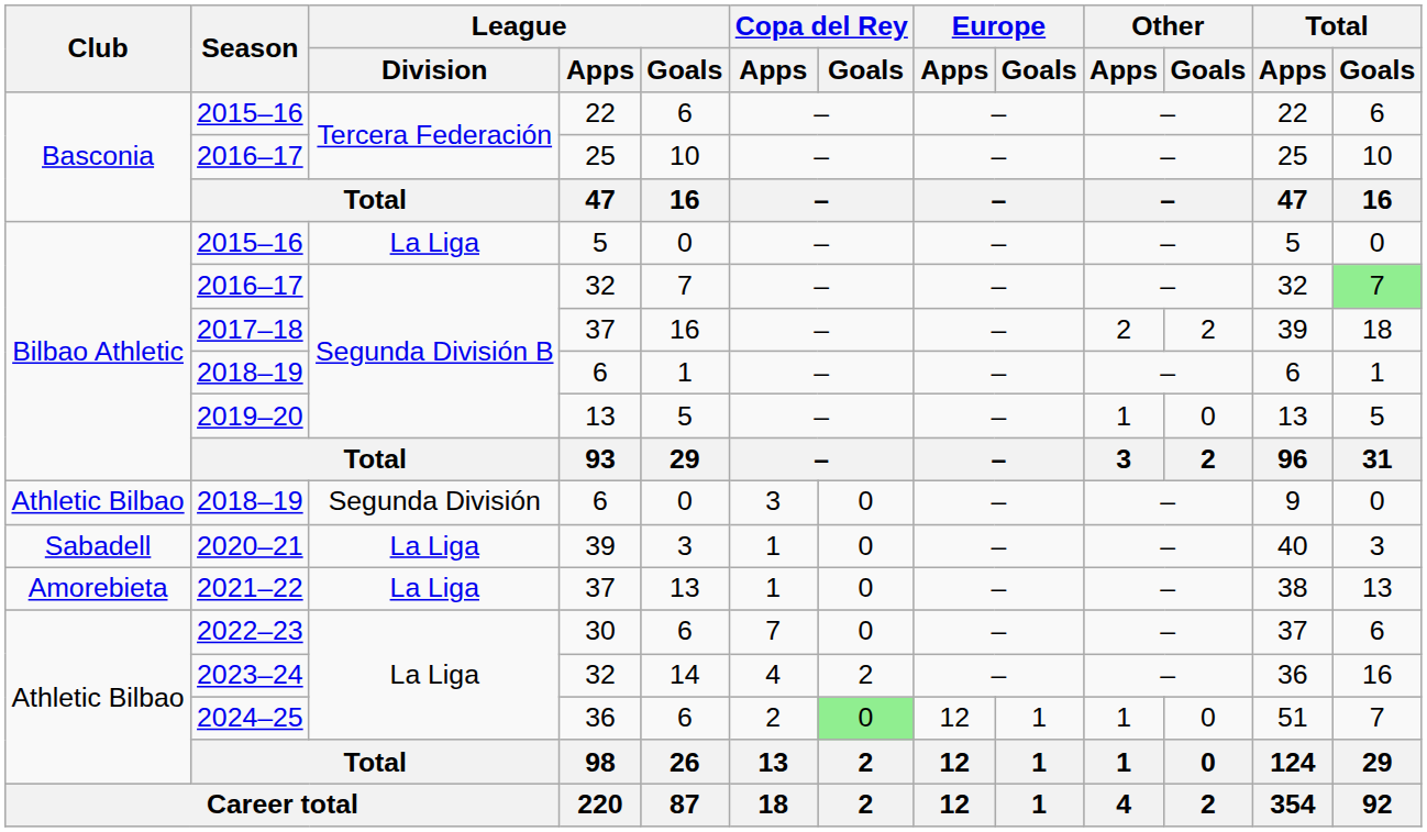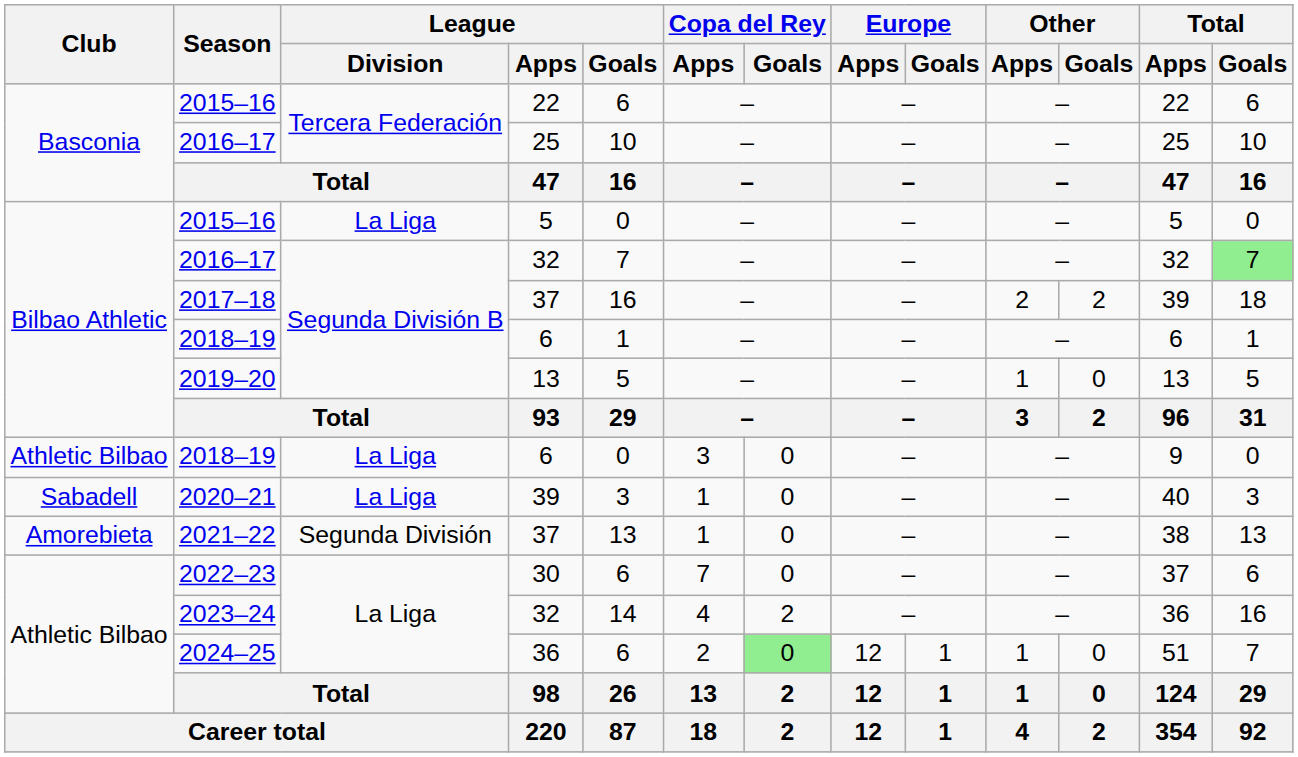 <table class="wikitable" style="text-align:center">
 <tr>
 <th rowspan="2">Club</th>
 <th rowspan="2">Season</th>
 <th colspan="3">League</th>
 <th colspan="2"><a href='#'>Copa del Rey</a></th>
 <th colspan="2"><a href='#'>Europe</a></th>
 <th colspan="2">Other</th>
 <th colspan="2">Total</th>
 </tr>
 <tr>
 <th>Division</th>
 <th>Apps</th>
 <th>Goals</th>
 <th>Apps</th>
 <th>Goals</th>
 <th>Apps</th>
 <th>Goals</th>
 <th>Apps</th>
 <th>Goals</th>
 <th>Apps</th>
 <th>Goals</th>
 </tr>
 <tr>
 <td rowspan=3><a href='#'>Basconia</a></td>
 <td><a href='#'>2015–16</a></td>
 <td rowspan=2><a href='#'>Tercera Federación</a></td>
 <td>22</td>
 <td>6</td>
 <td colspan="2">–</td>
 <td colspan="2">–</td>
 <td colspan="2">–</td>
 <td>22</td>
 <td>6</td>
 </tr>
 <tr>
 <td><a href='#'>2016–17</a></td>
 <td>25</td>
 <td>10</td>
 <td colspan="2">–</td>
 <td colspan="2">–</td>
 <td colspan="2">–</td>
 <td>25</td>
 <td>10</td>
 </tr>
 <tr>
 <th colspan="2">Total</th>
 <th>47</th>
 <th>16</th>
 <th colspan="2">–</th>
 <th colspan="2">–</th>
 <th colspan="2">–</th>
 <th>47</th>
 <th>16</th>
 </tr>
 <tr>
 <td rowspan="6"><a href='#'>Bilbao Athletic</a></td>
 <td><a href='#'>2015–16</a></td>
 <td><a href='#'>La Liga</a></td>
 <td>5</td>
 <td>0</td>
 <td colspan="2">–</td>
 <td colspan="2">–</td>
 <td colspan="2">–</td>
 <td>5</td>
 <td>0</td>
 </tr>
 <tr>
 <td><a href='#'>2016–17</a></td>
 <td rowspan="4"><a href='#'>Segunda División B</a></td>
 <td>32</td>
 <td>7</td>
 <td colspan="2">–</td>
 <td colspan="2">–</td>
 <td colspan="2">–</td>
 <td>32</td>
 <td style="background: lightgreen;">7</td>
 </tr>
 <tr>
 <td><a href='#'>2017–18</a></td>
 <td>37</td>
 <td>16</td>
 <td colspan="2">–</td>
 <td colspan="2">–</td>
 <td>2</td>
 <td>2</td>
 <td>39</td>
 <td>18</td>
 </tr>
 <tr>
 <td><a href='#'>2018–19</a></td>
 <td>6</td>
 <td>1</td>
 <td colspan="2">–</td>
 <td colspan="2">–</td>
 <td colspan="2">–</td>
 <td>6</td>
 <td>1</td>
 </tr>
 <tr>
 <td><a href='#'>2019–20</a></td>
 <td>13</td>
 <td>5</td>
 <td colspan="2">–</td>
 <td colspan="2">–</td>
 <td>1</td>
 <td>0</td>
 <td>13</td>
 <td>5</td>
 </tr>
 <tr>
 <th colspan="2">Total</th>
 <th>93</th>
 <th>29</th>
 <th colspan="2">–</th>
 <th colspan="2">–</th>
 <th>3</th>
 <th>2</th>
 <th>96</th>
 <th>31</th>
 </tr>
 <tr>
 <td><a href='#'>Athletic Bilbao</a></td>
 <td><a href='#'>2018–19</a></td>
-<td>Segunda División</td>
+<td><a href='#'>La Liga</a></td>
 <td>6</td>
 <td>0</td>
 <td>3</td>
 <td>0</td>
 <td colspan="2">–</td>
 <td colspan="2">–</td>
 <td>9</td>
 <td>0</td>
 </tr>
 <tr>
 <td><a href='#'>Sabadell</a></td>
 <td><a href='#'>2020–21</a></td>
 <td><a href='#'>La Liga</a></td>
 <td>39</td>
 <td>3</td>
 <td>1</td>
 <td>0</td>
 <td colspan="2">–</td>
 <td colspan="2">–</td>
 <td>40</td>
 <td>3</td>
 </tr>
 <tr>
 <td><a href='#'>Amorebieta</a></td>
 <td><a href='#'>2021–22</a></td>
-<td><a href='#'>La Liga</a></td>
+<td>Segunda División</td>
 <td>37</td>
 <td>13</td>
 <td>1</td>
 <td>0</td>
 <td colspan="2">–</td>
 <td colspan="2">–</td>
 <td>38</td>
 <td>13</td>
 </tr>
 <tr>
 <td rowspan="4">Athletic Bilbao</td>
 <td><a href='#'>2022–23</a></td>
 <td rowspan="3">La Liga</td>
 <td>30</td>
 <td>6</td>
 <td>7</td>
 <td>0</td>
 <td colspan="2">–</td>
 <td colspan="2">–</td>
 <td>37</td>
 <td>6</td>
 </tr>
 <tr>
 <td><a href='#'>2023–24</a></td>
 <td>32</td>
 <td>14</td>
 <td>4</td>
 <td>2</td>
 <td colspan="2">–</td>
 <td colspan="2">–</td>
 <td>36</td>
 <td>16</td>
 </tr>
 <tr>
 <td><a href='#'>2024–25</a></td>
 <td>36</td>
 <td>6</td>
 <td>2</td>
 <td style="background: lightgreen;">0</td>
 <td>12</td>
 <td>1</td>
 <td>1</td>
 <td>0</td>
 <td>51</td>
 <td>7</td>
 </tr>
 <tr>
 <th colspan="2">Total</th>
 <th>98</th>
 <th>26</th>
 <th>13</th>
 <th>2</th>
 <th>12</th>
 <th>1</th>
 <th>1</th>
 <th>0</th>
 <th>124</th>
 <th>29</th>
 </tr>
 <tr>
 <th colspan="3">Career total</th>
 <th>220</th>
 <th>87</th>
 <th>18</th>
 <th>2</th>
 <th>12</th>
 <th>1</th>
 <th>4</th>
 <th>2</th>
 <th>354</th>
 <th>92</th>
 </tr>
 </table>
